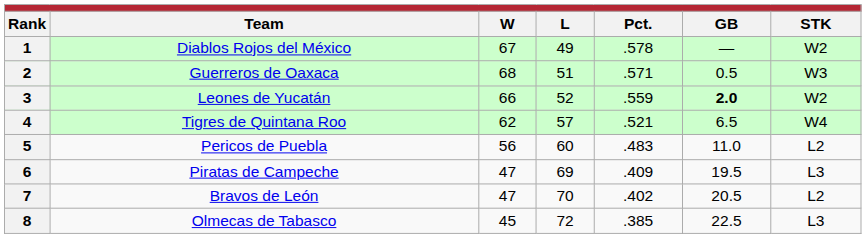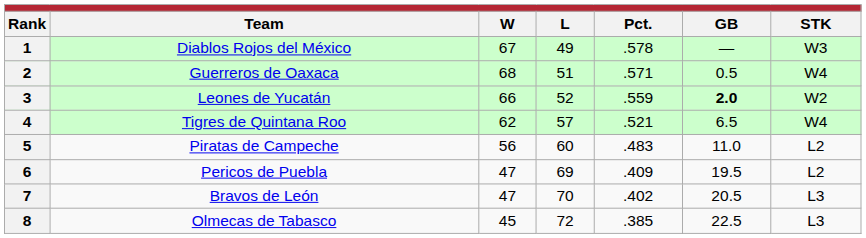 <table class="wikitable plainrowheaders" width="100%" style="text-align:center;">
 <tr>
 <th style="background:#B52735;" colspan="7"></th>
 </tr>
 <tr>
 <th scope="col" width="5%">Rank</th>
 <th>Team</th>
 <th>W</th>
 <th>L</th>
 <th>Pct.</th>
 <th>GB</th>
 <th>STK</th>
 </tr>
 <tr style="background-color:#ccffcc;">
 <th>1</th>
 <td><a href='#'>Diablos Rojos del México</a></td>
 <td>67</td>
 <td>49</td>
 <td>.578</td>
 <td>—</td>
-<td>W2</td>
+<td>W3</td>
 </tr>
 <tr style="background-color:#ccffcc;">
 <th>2</th>
 <td><a href='#'>Guerreros de Oaxaca</a></td>
 <td>68</td>
 <td>51</td>
 <td>.571</td>
 <td>0.5</td>
-<td>W3</td>
+<td>W4</td>
 </tr>
 <tr style="background-color:#ccffcc;">
 <th>3</th>
 <td><a href='#'>Leones de Yucatán</a></td>
 <td>66</td>
 <td>52</td>
 <td>.559</td>
 <td><strong>2.0</strong></td>
 <td>W2</td>
 </tr>
 <tr style="background-color:#ccffcc;">
 <th>4</th>
 <td><a href='#'>Tigres de Quintana Roo</a></td>
 <td>62</td>
 <td>57</td>
 <td>.521</td>
 <td>6.5</td>
 <td>W4</td>
 </tr>
 <tr>
 <th>5</th>
-<td><a href='#'>Pericos de Puebla</a></td>
+<td><a href='#'>Piratas de Campeche</a></td>
 <td>56</td>
 <td>60</td>
 <td>.483</td>
 <td>11.0</td>
 <td>L2</td>
 </tr>
 <tr>
 <th>6</th>
-<td><a href='#'>Piratas de Campeche</a></td>
+<td><a href='#'>Pericos de Puebla</a></td>
 <td>47</td>
 <td>69</td>
 <td>.409</td>
 <td>19.5</td>
-<td>L3</td>
+<td>L2</td>
 </tr>
 <tr>
 <th>7</th>
 <td><a href='#'>Bravos de León</a></td>
 <td>47</td>
 <td>70</td>
 <td>.402</td>
 <td>20.5</td>
-<td>L2</td>
+<td>L3</td>
 </tr>
 <tr>
 <th>8</th>
 <td><a href='#'>Olmecas de Tabasco</a></td>
 <td>45</td>
 <td>72</td>
 <td>.385</td>
 <td>22.5</td>
 <td>L3</td>
 </tr>
 </table>
